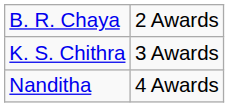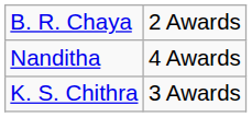 <table class="wikitable sortable">
 <tr>
 <td><a href='#'>B. R. Chaya</a></td>
 <td>2 Awards</td>
 </tr>
 <tr>
+<td><a href='#'>Nanditha</a></td>
+<td>4 Awards</td>
+</tr>
+<tr>
 <td><a href='#'>K. S. Chithra</a></td>
 <td>3 Awards</td>
 </tr>
-<tr>
-<td><a href='#'>Nanditha</a></td>
-<td>4 Awards</td>
-</tr>
 </table>
